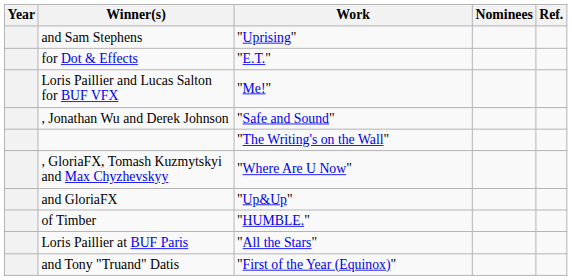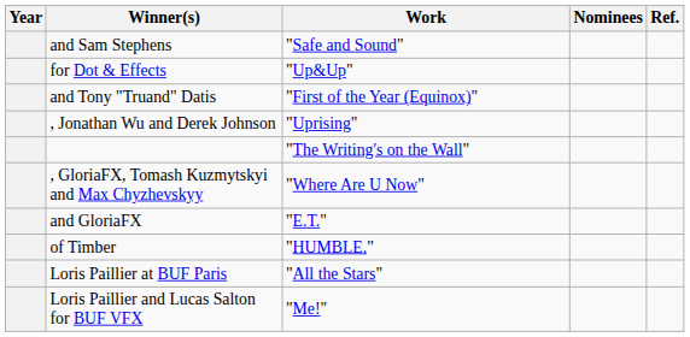 <table class="wikitable sortable">
 <tr>
 <th scope="col" style="width:5px;">Year</th>
 <th scope="col" style="width:220px;">Winner(s)</th>
 <th scope="col" style="width:270px;">Work</th>
 <th scope="col" class="unsortable">Nominees</th>
 <th scope="col" class="unsortable">Ref.</th>
 </tr>
 <tr>
 <th scope="row"></th>
 <td> and Sam Stephens</td>
-<td>"<a href='#'>Uprising</a>" </td>
+<td>"<a href='#'>Safe and Sound</a>" </td>
 <td></td>
 <td align="center"></td>
 </tr>
 <tr>
 <th scope="row"></th>
 <td> for <a href='#'>Dot & Effects</a></td>
-<td>"<a href='#'>E.T.</a>" </td>
+<td>"<a href='#'>Up&Up</a>" </td>
 <td></td>
 <td align="center"></td>
 </tr>
 <tr>
 <th scope="row"></th>
-<td>Loris Paillier and Lucas Salton for <a href='#'>BUF VFX</a></td>
-<td>"<a href='#'>Me!</a>" </td>
+<td> and Tony "Truand" Datis</td>
+<td>"<a href='#'>First of the Year (Equinox)</a>" </td>
 <td></td>
 <td align="center"></td>
 </tr>
 <tr>
 <th scope="row"></th>
 <td>, Jonathan Wu and Derek Johnson</td>
-<td>"<a href='#'>Safe and Sound</a>" </td>
+<td>"<a href='#'>Uprising</a>" </td>
 <td></td>
 <td align="center"></td>
 </tr>
 <tr>
 <th scope="row"></th>
 <td></td>
 <td>"<a href='#'>The Writing's on the Wall</a>" </td>
 <td></td>
 <td align="center"></td>
 </tr>
 <tr>
 <th scope="row"></th>
 <td>, GloriaFX, Tomash Kuzmytskyi and <a href='#'>Max Chyzhevskyy</a></td>
 <td>"<a href='#'>Where Are U Now</a>" </td>
 <td></td>
 <td align="center"></td>
 </tr>
 <tr>
 <th scope="row"></th>
 <td> and GloriaFX</td>
-<td>"<a href='#'>Up&Up</a>" </td>
+<td>"<a href='#'>E.T.</a>" </td>
 <td></td>
 <td align="center"></td>
 </tr>
 <tr>
 <th scope="row"></th>
 <td> of Timber</td>
 <td>"<a href='#'>HUMBLE.</a>" </td>
 <td></td>
 <td align="center"></td>
 </tr>
 <tr>
 <th scope="row"></th>
 <td>Loris Paillier at <a href='#'>BUF Paris</a></td>
 <td>"<a href='#'>All the Stars</a>" </td>
 <td></td>
 <td align="center"></td>
 </tr>
 <tr>
 <th scope="row"></th>
-<td> and Tony "Truand" Datis</td>
-<td>"<a href='#'>First of the Year (Equinox)</a>" </td>
+<td>Loris Paillier and Lucas Salton for <a href='#'>BUF VFX</a></td>
+<td>"<a href='#'>Me!</a>" </td>
 <td></td>
 <td align="center"></td>
 </tr>
 </table>
